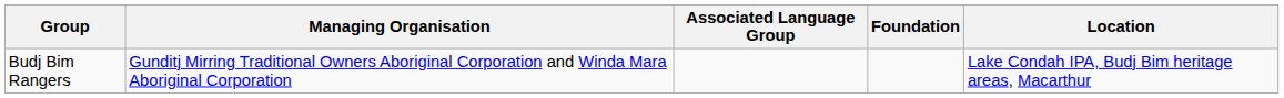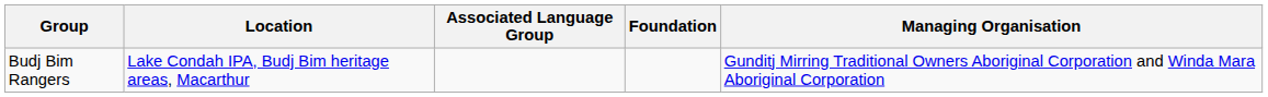 <table class="wikitable">
 <tr>
 <th>Group</th>
-<th>Managing Organisation</th>
+<th>Location</th>
 <th>Associated Language Group</th>
 <th>Foundation</th>
-<th>Location</th>
+<th>Managing Organisation</th>
 </tr>
 <tr>
 <td>Budj Bim Rangers</td>
-<td><a href='#'>Gunditj Mirring Traditional Owners Aboriginal Corporation</a> and <a href='#'>Winda Mara Aboriginal Corporation</a></td>
+<td><a href='#'>Lake Condah IPA, Budj Bim heritage areas</a>, <a href='#'>Macarthur</a></td>
 <td></td>
 <td></td>
-<td><a href='#'>Lake Condah IPA, Budj Bim heritage areas</a>, <a href='#'>Macarthur</a></td>
+<td><a href='#'>Gunditj Mirring Traditional Owners Aboriginal Corporation</a> and <a href='#'>Winda Mara Aboriginal Corporation</a></td>
 </tr>
 </table>
